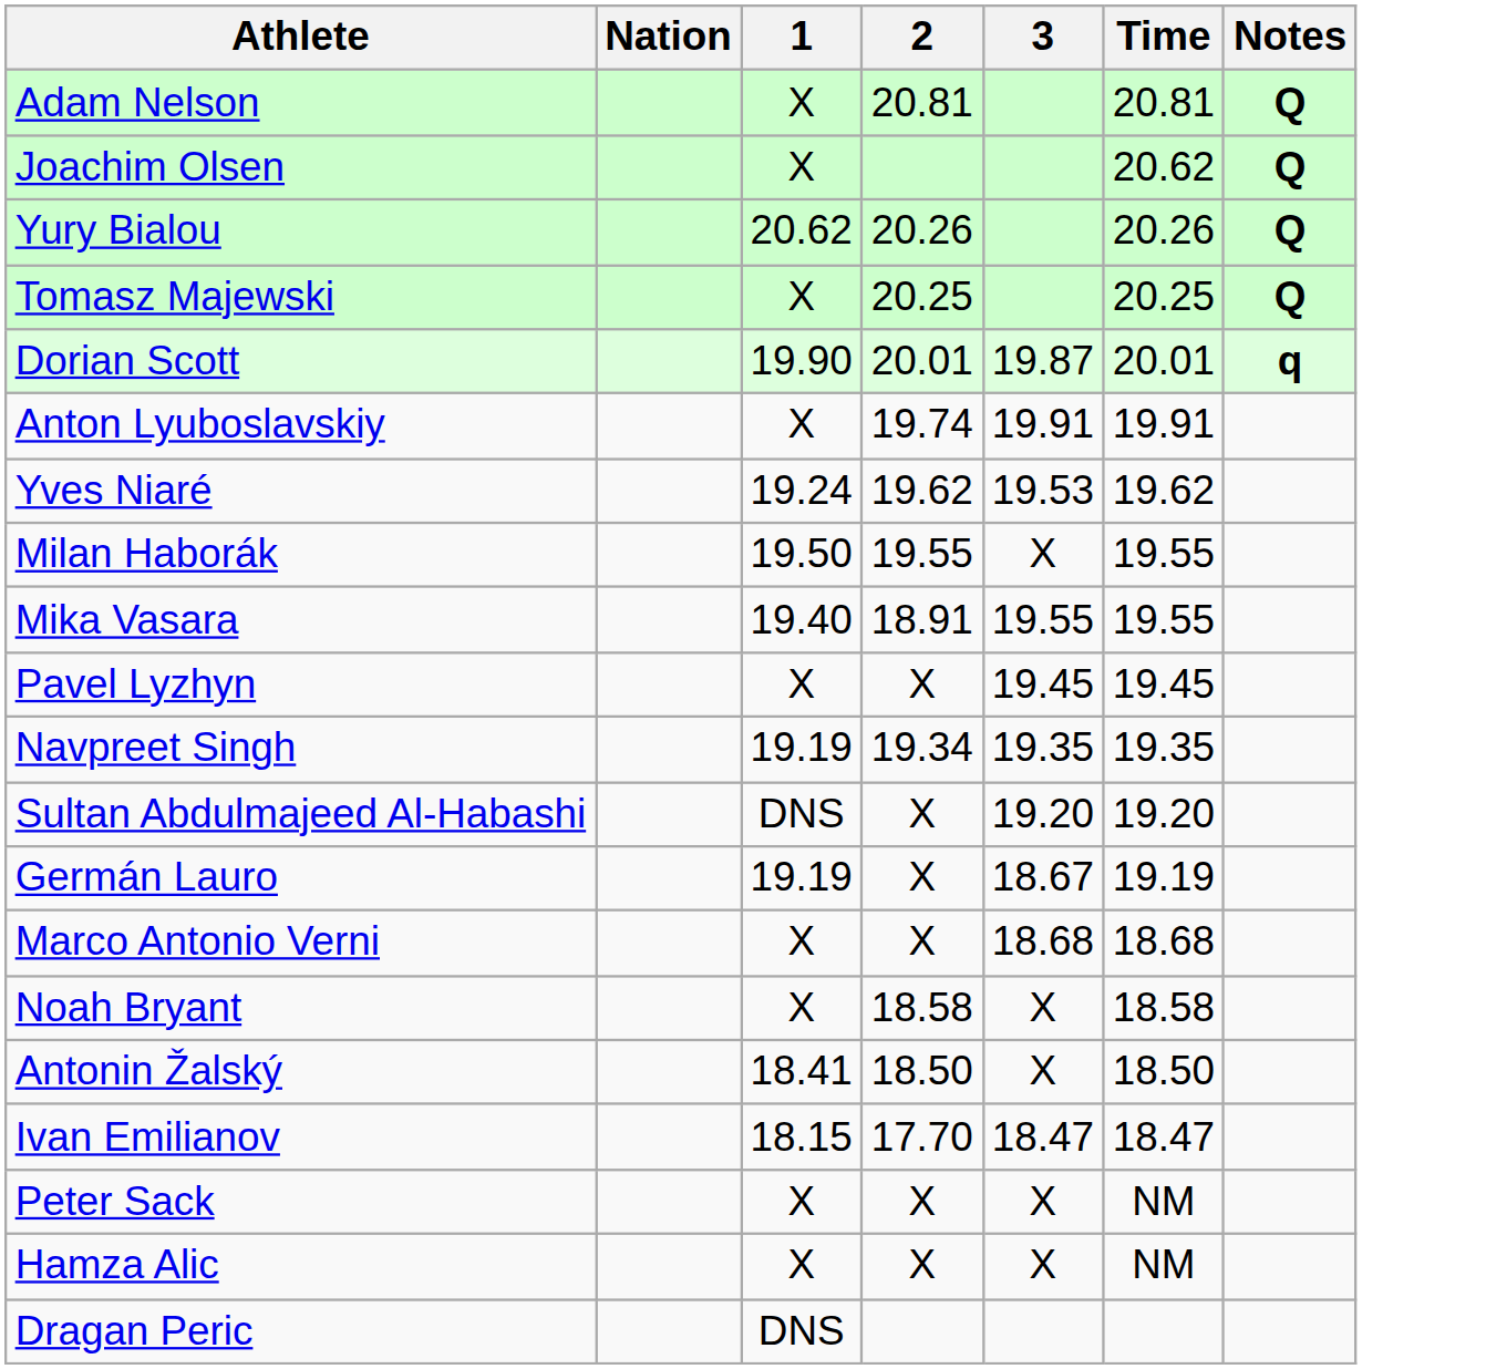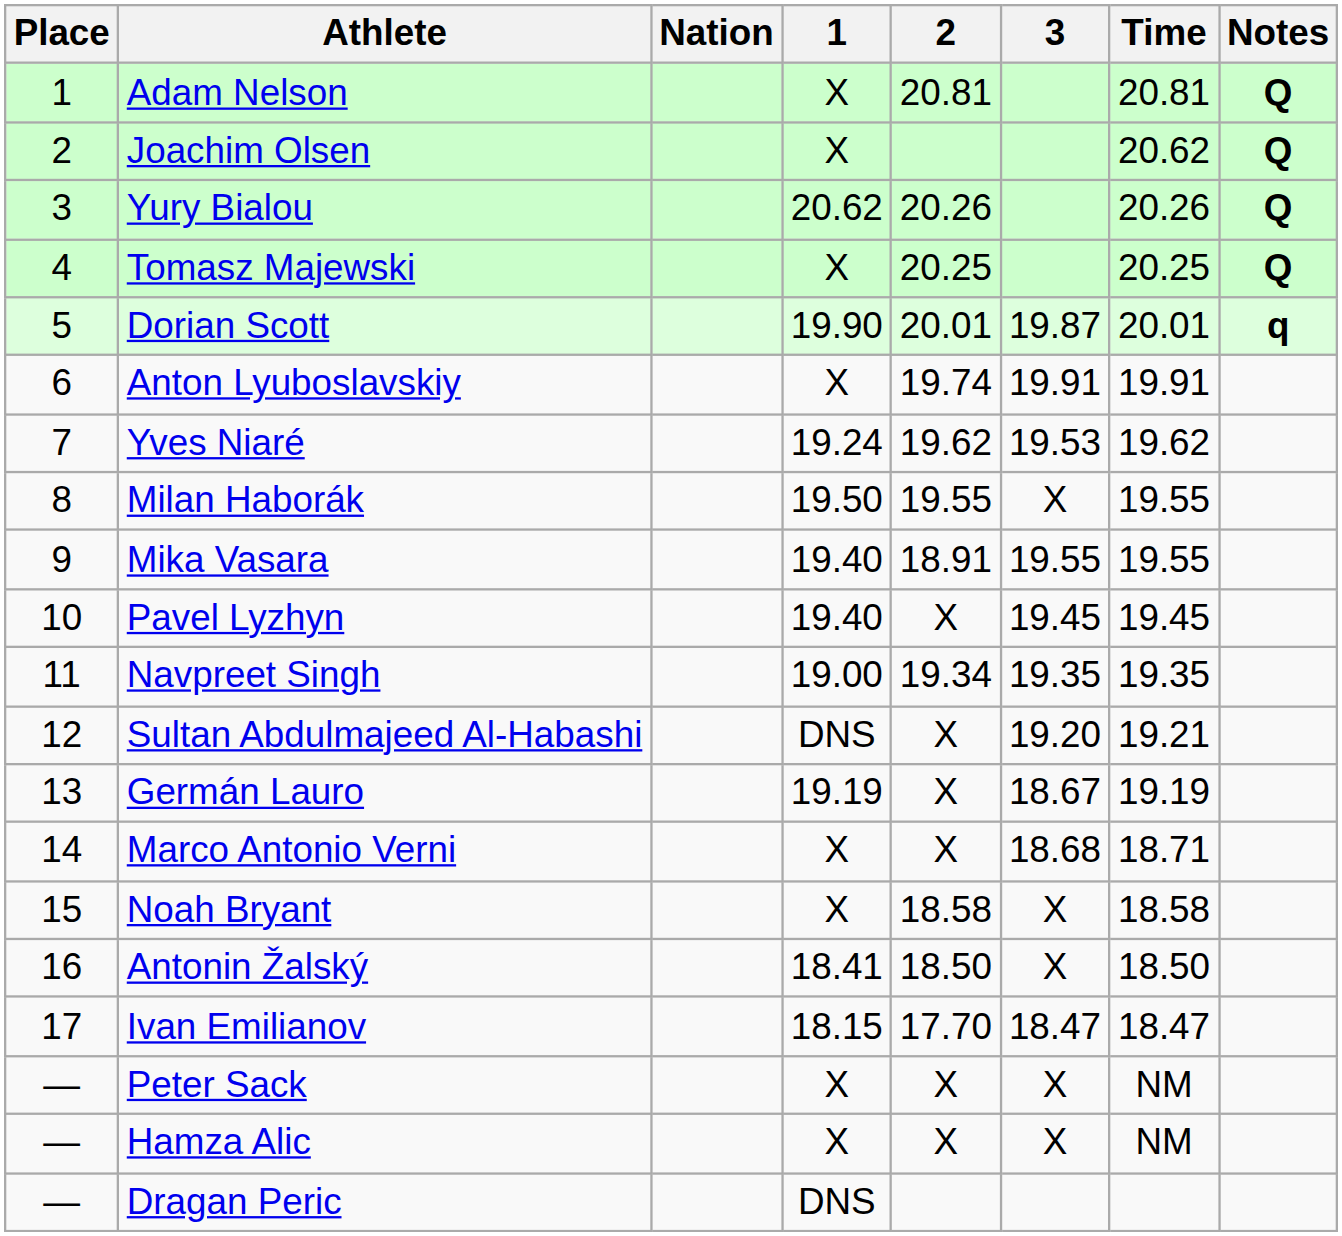 <table class="wikitable sortable" style="text-align:center">
 <tr>
+<th>Place</th>
 <th>Athlete</th>
 <th>Nation</th>
 <th>1</th>
 <th>2</th>
 <th>3</th>
 <th>Time</th>
 <th>Notes</th>
 </tr>
 <tr bgcolor=ccffcc>
+<td>1</td>
 <td style="text-align:left"><a href='#'>Adam Nelson</a></td>
 <td align=left></td>
 <td>X</td>
 <td>20.81</td>
 <td></td>
 <td>20.81</td>
 <td><strong>Q</strong></td>
 </tr>
 <tr bgcolor=ccffcc>
+<td>2</td>
 <td style="text-align:left"><a href='#'>Joachim Olsen</a></td>
 <td align=left></td>
 <td>X</td>
 <td></td>
 <td></td>
 <td>20.62</td>
 <td><strong>Q</strong></td>
 </tr>
 <tr bgcolor=ccffcc>
+<td>3</td>
 <td style="text-align:left"><a href='#'>Yury Bialou</a></td>
 <td align=left></td>
 <td>20.62</td>
 <td>20.26</td>
 <td></td>
 <td>20.26</td>
 <td><strong>Q</strong></td>
 </tr>
 <tr bgcolor=ccffcc>
+<td>4</td>
 <td style="text-align:left"><a href='#'>Tomasz Majewski</a></td>
 <td align=left></td>
 <td>X</td>
 <td>20.25</td>
 <td></td>
 <td>20.25</td>
 <td><strong>Q</strong></td>
 </tr>
 <tr bgcolor=ddffdd>
+<td>5</td>
 <td style="text-align:left"><a href='#'>Dorian Scott</a></td>
 <td align=left></td>
 <td>19.90</td>
 <td>20.01</td>
 <td>19.87</td>
 <td>20.01</td>
 <td><strong>q</strong></td>
 </tr>
 <tr>
+<td>6</td>
 <td style="text-align:left"><a href='#'>Anton Lyuboslavskiy</a></td>
 <td align=left></td>
 <td>X</td>
 <td>19.74</td>
 <td>19.91</td>
 <td>19.91</td>
 <td></td>
 </tr>
 <tr>
+<td>7</td>
 <td style="text-align:left"><a href='#'>Yves Niaré</a></td>
 <td align=left></td>
 <td>19.24</td>
 <td>19.62</td>
 <td>19.53</td>
 <td>19.62</td>
 <td></td>
 </tr>
 <tr>
+<td>8</td>
 <td style="text-align:left"><a href='#'>Milan Haborák</a></td>
 <td align=left></td>
 <td>19.50</td>
 <td>19.55</td>
 <td>X</td>
 <td>19.55</td>
 <td></td>
 </tr>
 <tr>
+<td>9</td>
 <td style="text-align:left"><a href='#'>Mika Vasara</a></td>
 <td align=left></td>
 <td>19.40</td>
 <td>18.91</td>
 <td>19.55</td>
 <td>19.55</td>
 <td></td>
 </tr>
 <tr>
+<td>10</td>
 <td style="text-align:left"><a href='#'>Pavel Lyzhyn</a></td>
 <td align=left></td>
-<td>X</td>
+<td>19.40</td>
 <td>X</td>
 <td>19.45</td>
 <td>19.45</td>
 <td></td>
 </tr>
 <tr>
+<td>11</td>
 <td style="text-align:left"><a href='#'>Navpreet Singh</a></td>
 <td align=left></td>
-<td>19.19</td>
+<td>19.00</td>
 <td>19.34</td>
 <td>19.35</td>
 <td>19.35</td>
 <td></td>
 </tr>
 <tr>
+<td>12</td>
 <td style="text-align:left"><a href='#'>Sultan Abdulmajeed Al-Habashi</a></td>
 <td align=left></td>
 <td>DNS</td>
 <td>X</td>
 <td>19.20</td>
-<td>19.20</td>
+<td>19.21</td>
 <td></td>
 </tr>
 <tr>
+<td>13</td>
 <td style="text-align:left"><a href='#'>Germán Lauro</a></td>
 <td align=left></td>
 <td>19.19</td>
 <td>X</td>
 <td>18.67</td>
 <td>19.19</td>
 <td></td>
 </tr>
 <tr>
+<td>14</td>
 <td style="text-align:left"><a href='#'>Marco Antonio Verni</a></td>
 <td align=left></td>
 <td>X</td>
 <td>X</td>
 <td>18.68</td>
-<td>18.68</td>
+<td>18.71</td>
 <td></td>
 </tr>
 <tr>
+<td>15</td>
 <td style="text-align:left"><a href='#'>Noah Bryant</a></td>
 <td align=left></td>
 <td>X</td>
 <td>18.58</td>
 <td>X</td>
 <td>18.58</td>
 <td></td>
 </tr>
 <tr>
+<td>16</td>
 <td style="text-align:left"><a href='#'>Antonin Žalský</a></td>
 <td align=left></td>
 <td>18.41</td>
 <td>18.50</td>
 <td>X</td>
 <td>18.50</td>
 <td></td>
 </tr>
 <tr>
+<td>17</td>
 <td style="text-align:left"><a href='#'>Ivan Emilianov</a></td>
 <td align=left></td>
 <td>18.15</td>
 <td>17.70</td>
 <td>18.47</td>
 <td>18.47</td>
 <td></td>
 </tr>
 <tr>
+<td>—</td>
 <td style="text-align:left"><a href='#'>Peter Sack</a></td>
 <td align=left></td>
 <td>X</td>
 <td>X</td>
 <td>X</td>
 <td>NM</td>
 <td></td>
 </tr>
 <tr>
+<td>—</td>
 <td style="text-align:left"><a href='#'>Hamza Alic</a></td>
 <td align=left></td>
 <td>X</td>
 <td>X</td>
 <td>X</td>
 <td>NM</td>
 <td></td>
 </tr>
 <tr>
+<td>—</td>
 <td style="text-align:left"><a href='#'>Dragan Peric</a></td>
 <td align=left></td>
 <td>DNS</td>
 <td></td>
 <td></td>
 <td></td>
 <td></td>
 </tr>
 </table>
